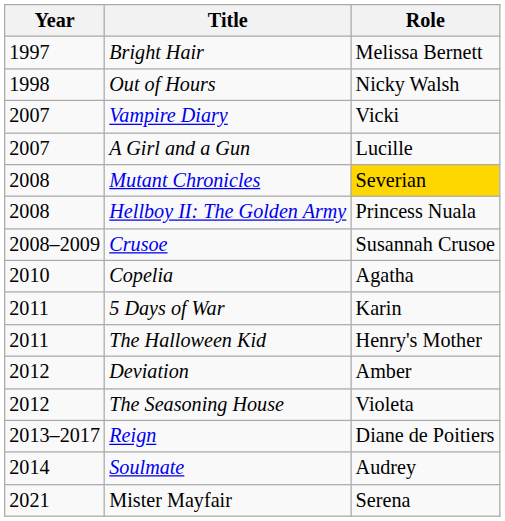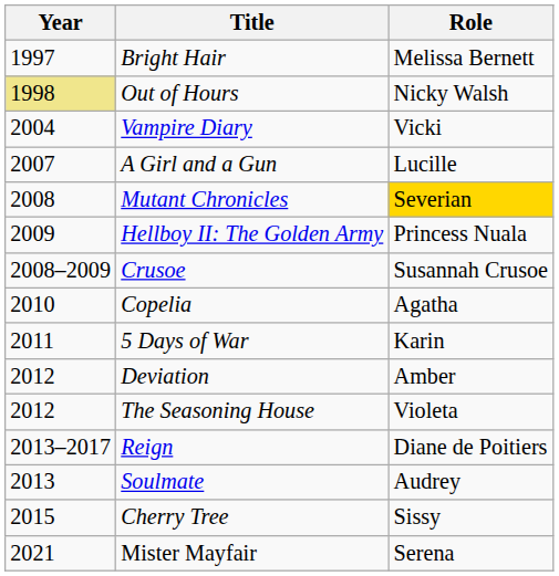 <table class="wikitable">
 <tr>
 <th>Year</th>
 <th>Title</th>
 <th>Role</th>
 </tr>
 <tr>
 <td>1997</td>
 <td><em>Bright Hair</em></td>
 <td>Melissa Bernett</td>
 </tr>
 <tr>
-<td>1998</td>
+<td style="background: khaki;">1998</td>
 <td><em>Out of Hours</em></td>
 <td>Nicky Walsh</td>
 </tr>
 <tr>
-<td>2007</td>
+<td>2004</td>
 <td><em><a href='#'>Vampire Diary</a></em></td>
 <td>Vicki</td>
 </tr>
 <tr>
 <td>2007</td>
 <td><em>A Girl and a Gun</em></td>
 <td>Lucille</td>
 </tr>
 <tr>
 <td>2008</td>
 <td><em><a href='#'>Mutant Chronicles</a></em></td>
 <td style="background: gold;">Severian</td>
 </tr>
 <tr>
-<td>2008</td>
+<td>2009</td>
 <td><em><a href='#'>Hellboy II: The Golden Army</a></em></td>
 <td>Princess Nuala</td>
 </tr>
 <tr>
 <td>2008–2009</td>
 <td><em><a href='#'>Crusoe</a></em></td>
 <td>Susannah Crusoe</td>
 </tr>
 <tr>
 <td>2010</td>
 <td><em>Copelia</em></td>
 <td>Agatha</td>
 </tr>
 <tr>
 <td>2011</td>
 <td><em>5 Days of War</em></td>
 <td>Karin</td>
 </tr>
 <tr>
-<td>2011</td>
-<td><em>The Halloween Kid</em></td>
-<td>Henry's Mother</td>
-</tr>
-<tr>
 <td>2012</td>
 <td><em>Deviation</em></td>
 <td>Amber</td>
 </tr>
 <tr>
 <td>2012</td>
 <td><em>The Seasoning House</em></td>
 <td>Violeta</td>
 </tr>
 <tr>
 <td>2013–2017</td>
 <td><em><a href='#'>Reign</a></em></td>
 <td>Diane de Poitiers</td>
 </tr>
 <tr>
-<td>2014</td>
+<td>2013</td>
 <td><em><a href='#'>Soulmate</a></em></td>
 <td>Audrey</td>
+</tr>
+<tr>
+<td>2015</td>
+<td><em>Cherry Tree</em></td>
+<td>Sissy</td>
 </tr>
 <tr>
 <td>2021</td>
 <td>Mister Mayfair</td>
 <td>Serena</td>
 </tr>
 </table>
